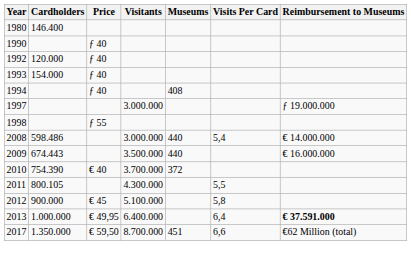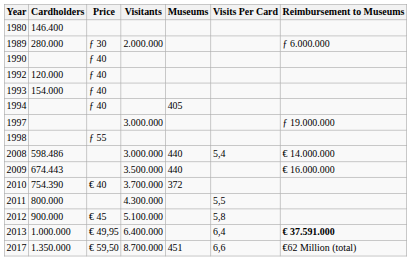 <table class="wikitable">
 <tr>
 <th>Year</th>
 <th>Cardholders</th>
 <th>Price</th>
 <th>Visitants</th>
 <th>Museums</th>
 <th>Visits Per Card</th>
 <th>Reimbursement to Museums</th>
 </tr>
 <tr>
 <td>1980</td>
 <td>146.400</td>
 <td></td>
 <td></td>
 <td></td>
 <td></td>
 <td></td>
+</tr>
+<tr>
+<td>1989</td>
+<td>280.000</td>
+<td>ƒ 30</td>
+<td>2.000.000</td>
+<td></td>
+<td></td>
+<td>ƒ 6.000.000</td>
 </tr>
 <tr>
 <td>1990</td>
 <td></td>
 <td>ƒ 40</td>
 <td></td>
 <td></td>
 <td></td>
 <td></td>
 </tr>
 <tr>
 <td>1992</td>
 <td>120.000</td>
 <td>ƒ 40</td>
 <td></td>
 <td></td>
 <td></td>
 <td></td>
 </tr>
 <tr>
 <td>1993</td>
 <td>154.000</td>
 <td>ƒ 40</td>
 <td></td>
 <td></td>
 <td></td>
 <td></td>
 </tr>
 <tr>
 <td>1994</td>
 <td></td>
 <td>ƒ 40</td>
 <td></td>
-<td>408</td>
+<td>405</td>
 <td></td>
 <td></td>
 </tr>
 <tr>
 <td>1997</td>
 <td></td>
 <td></td>
 <td>3.000.000</td>
 <td></td>
 <td></td>
 <td>ƒ 19.000.000</td>
 </tr>
 <tr>
 <td>1998</td>
 <td></td>
 <td>ƒ 55</td>
 <td></td>
 <td></td>
 <td></td>
 <td></td>
 </tr>
 <tr>
 <td>2008</td>
 <td>598.486</td>
 <td></td>
 <td>3.000.000</td>
 <td>440</td>
 <td>5,4</td>
 <td>€ 14.000.000</td>
 </tr>
 <tr>
 <td>2009</td>
 <td>674.443</td>
 <td></td>
 <td>3.500.000</td>
 <td>440</td>
 <td></td>
 <td>€ 16.000.000</td>
 </tr>
 <tr>
 <td>2010</td>
 <td>754.390</td>
 <td>€ 40</td>
 <td>3.700.000</td>
 <td>372</td>
 <td></td>
 <td></td>
 </tr>
 <tr>
 <td>2011</td>
-<td>800.105</td>
+<td>800.000</td>
 <td></td>
 <td>4.300.000</td>
 <td></td>
 <td>5,5</td>
 <td></td>
 </tr>
 <tr>
 <td>2012</td>
 <td>900.000</td>
 <td>€ 45</td>
 <td>5.100.000</td>
 <td></td>
 <td>5,8</td>
 <td></td>
 </tr>
 <tr>
 <td>2013</td>
 <td>1.000.000</td>
 <td>€ 49,95</td>
 <td>6.400.000</td>
 <td></td>
 <td>6,4</td>
 <td><strong>€ 37.591.000</strong></td>
 </tr>
 <tr>
 <td>2017</td>
 <td>1.350.000</td>
 <td>€ 59,50</td>
 <td>8.700.000</td>
 <td>451</td>
 <td>6,6</td>
 <td>€62 Million (total)</td>
 </tr>
 </table>
